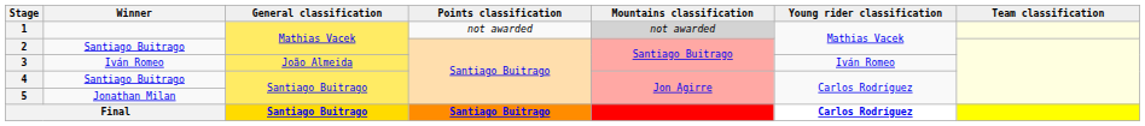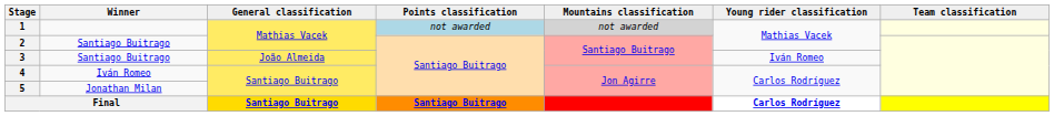 <table class="wikitable" style="text-align: center; font-size:smaller;">
 <tr>
 <th style="width:2%;">Stage</th>
 <th style="width:14%;">Winner</th>
 <th style="background:#efefef; width:14%;">General classification<br></th>
 <th style="background:#efefef; width:14%;">Points classification<br></th>
 <th style="background:#efefef; width:14%;">Mountains classification<br></th>
 <th style="background:#efefef; width:14%;">Young rider classification<br></th>
 <th style="background:#efefef; width:14%;">Team classification</th>
 </tr>
 <tr>
 <th>1</th>
 <td></td>
 <td rowspan="2" style="background:#ffeb64;"><a href='#'>Mathias Vacek</a></td>
-<td><em>not awarded</em></td>
+<td style="background: lightblue;"><em>not awarded</em></td>
 <td style="background: lightgrey;"><em>not awarded</em></td>
 <td style="background:#white;" rowspan="2"><a href='#'>Mathias Vacek</a></td>
 <td style="background:lightyellow;"></td>
 </tr>
 <tr>
 <th>2</th>
 <td><a href='#'>Santiago Buitrago</a></td>
 <td style="background:navajowhite;" rowspan="4"><a href='#'>Santiago Buitrago</a></td>
 <td style="background:#ffa8a4;" rowspan="2"><a href='#'>Santiago Buitrago</a></td>
 <td style="background:lightyellow;" rowspan="4"></td>
 </tr>
 <tr>
 <th>3</th>
-<td><a href='#'>Iván Romeo</a></td>
+<td><a href='#'>Santiago Buitrago</a></td>
 <td style="background:#ffeb64;"><a href='#'>João Almeida</a></td>
 <td style="background:#white;"><a href='#'>Iván Romeo</a></td>
 </tr>
 <tr>
 <th>4</th>
-<td><a href='#'>Santiago Buitrago</a></td>
+<td><a href='#'>Iván Romeo</a></td>
 <td style="background:#ffeb64;" rowspan="2"><a href='#'>Santiago Buitrago</a></td>
 <td style="background:#ffa8a4;" rowspan="2"><a href='#'>Jon Agirre</a></td>
 <td style="background:#white;" rowspan="2"><a href='#'>Carlos Rodríguez</a></td>
 </tr>
 <tr>
 <th>5</th>
 <td><a href='#'>Jonathan Milan</a></td>
 </tr>
 <tr>
 <th colspan="2">Final</th>
 <th style="background:#ffdb00;"><a href='#'>Santiago Buitrago</a></th>
 <th style="background:darkorange;"><a href='#'>Santiago Buitrago</a></th>
 <th style="background:red;"></th>
 <th style="background:white;"><a href='#'>Carlos Rodríguez</a></th>
 <th style="background:yellow;"></th>
 </tr>
 </table>
